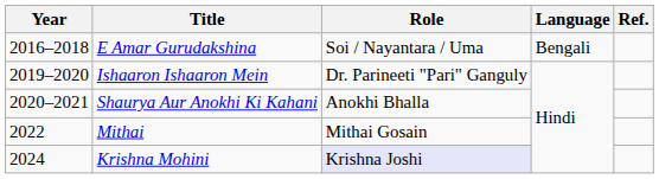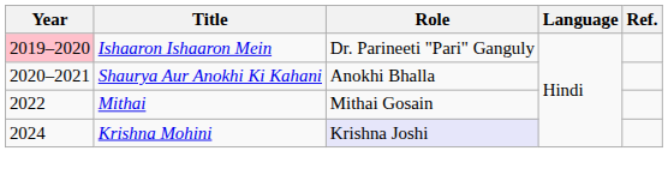 <table class="wikitable">
 <tr>
 <th>Year</th>
 <th>Title</th>
 <th>Role</th>
 <th>Language</th>
 <th>Ref.</th>
 </tr>
 <tr>
-<td>2016–2018</td>
-<td><em><a href='#'>E Amar Gurudakshina</a></em></td>
-<td>Soi / Nayantara / Uma</td>
-<td>Bengali</td>
-<td></td>
-</tr>
-<tr>
-<td>2019–2020</td>
+<td style="background: pink;">2019–2020</td>
 <td><em><a href='#'>Ishaaron Ishaaron Mein</a></em></td>
 <td>Dr. Parineeti "Pari" Ganguly</td>
 <td rowspan="4">Hindi</td>
 <td></td>
 </tr>
 <tr>
 <td>2020–2021</td>
 <td><em><a href='#'>Shaurya Aur Anokhi Ki Kahani</a></em></td>
 <td>Anokhi Bhalla</td>
 <td></td>
 </tr>
 <tr>
 <td>2022</td>
 <td><em><a href='#'>Mithai</a></em></td>
 <td>Mithai Gosain</td>
 <td></td>
 </tr>
 <tr>
 <td>2024</td>
 <td><em><a href='#'>Krishna Mohini</a></em></td>
 <td style="background: lavender;">Krishna Joshi</td>
 <td></td>
 </tr>
 </table>
